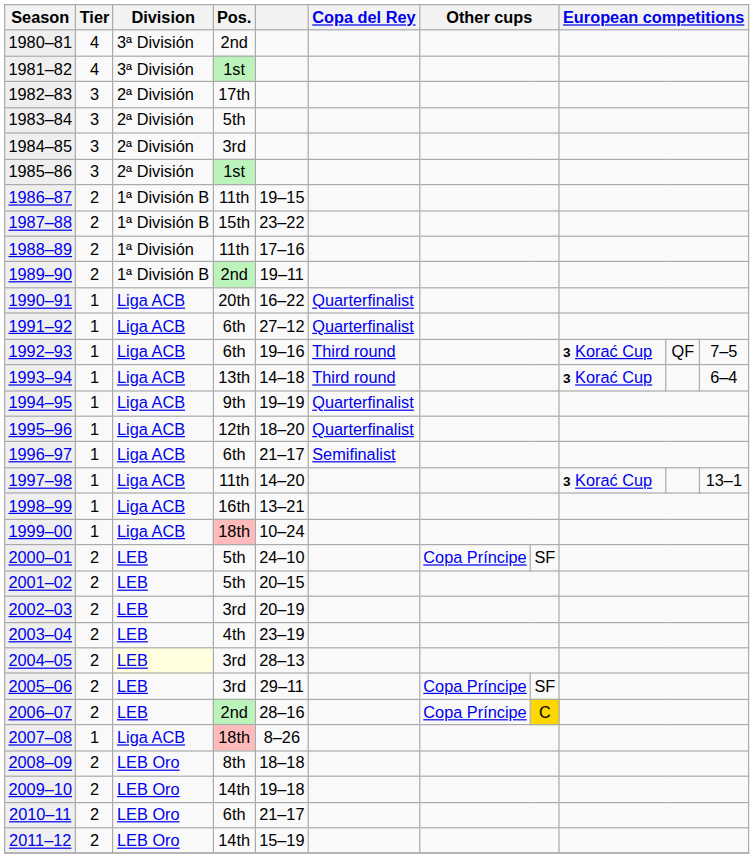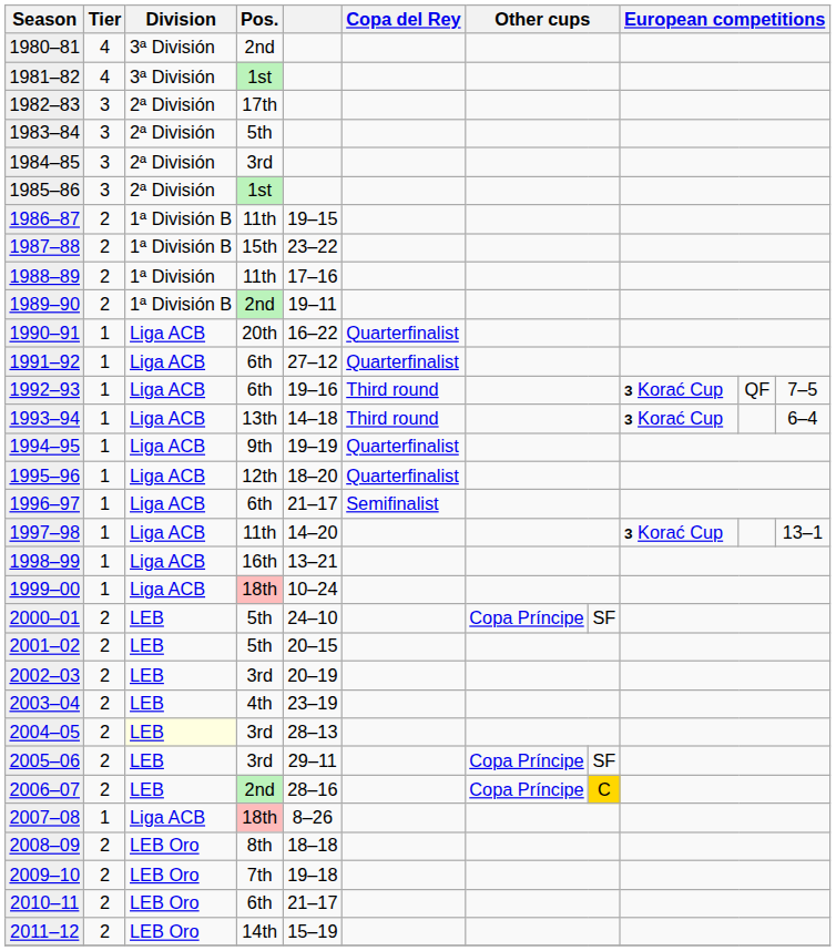 <table class="wikitable" style="font-size:85%; text-align:center">
 <tr>
 <th>Season</th>
 <th>Tier</th>
 <th>Division</th>
 <th>Pos.</th>
 <th></th>
 <th align=left><a href='#'>Copa del Rey</a></th>
 <th colspan=2>Other cups</th>
 <th colspan=3><a href='#'>European competitions</a></th>
 </tr>
 <tr>
 <td bgcolor=#efefef>1980–81</td>
 <td>4</td>
 <td align=left>3ª División</td>
 <td>2nd</td>
 <td></td>
 <td></td>
 <td colspan=2></td>
 <td colspan=3></td>
 </tr>
 <tr>
 <td bgcolor=#efefef>1981–82</td>
 <td>4</td>
 <td align=left>3ª División</td>
 <td bgcolor=#BBF3BB>1st</td>
 <td></td>
 <td></td>
 <td colspan=2></td>
 <td colspan=3></td>
 </tr>
 <tr>
 <td bgcolor=#efefef>1982–83</td>
 <td>3</td>
 <td align=left>2ª División</td>
 <td>17th</td>
 <td></td>
 <td></td>
 <td colspan=2></td>
 <td colspan=3></td>
 </tr>
 <tr>
 <td bgcolor=#efefef>1983–84</td>
 <td>3</td>
 <td align=left>2ª División</td>
 <td>5th</td>
 <td></td>
 <td></td>
 <td colspan=2></td>
 <td colspan=3></td>
 </tr>
 <tr>
 <td bgcolor=#efefef>1984–85</td>
 <td>3</td>
 <td align=left>2ª División</td>
 <td>3rd</td>
 <td></td>
 <td></td>
 <td colspan=2></td>
 <td colspan=3></td>
 </tr>
 <tr>
 <td bgcolor=#efefef>1985–86</td>
 <td>3</td>
 <td align=left>2ª División</td>
 <td bgcolor=#BBF3BB>1st</td>
 <td></td>
 <td></td>
 <td colspan=2></td>
 <td colspan=3></td>
 </tr>
 <tr>
 <td bgcolor=#efefef><a href='#'>1986–87</a></td>
 <td>2</td>
 <td align=left>1ª División B</td>
 <td>11th</td>
 <td>19–15</td>
 <td></td>
 <td colspan=2></td>
 <td colspan=3></td>
 </tr>
 <tr>
 <td bgcolor=#efefef><a href='#'>1987–88</a></td>
 <td>2</td>
 <td align=left>1ª División B</td>
 <td>15th</td>
 <td>23–22</td>
 <td></td>
 <td colspan=2></td>
 <td colspan=3></td>
 </tr>
 <tr>
 <td bgcolor=#efefef><a href='#'>1988–89</a></td>
 <td>2</td>
 <td align=left>1ª División</td>
 <td>11th</td>
 <td>17–16</td>
 <td></td>
 <td colspan=2></td>
 <td colspan=3></td>
 </tr>
 <tr>
 <td bgcolor=#efefef><a href='#'>1989–90</a></td>
 <td>2</td>
 <td align=left>1ª División B</td>
 <td bgcolor=#BBF3BB>2nd</td>
 <td>19–11</td>
 <td></td>
 <td colspan=2></td>
 <td colspan=3></td>
 </tr>
 <tr>
 <td bgcolor=#efefef><a href='#'>1990–91</a></td>
 <td>1</td>
 <td align=left><a href='#'>Liga ACB</a></td>
 <td>20th</td>
 <td>16–22</td>
 <td align=left><a href='#'>Quarterfinalist</a></td>
 <td colspan=2></td>
 <td colspan=3></td>
 </tr>
 <tr>
 <td bgcolor=#efefef><a href='#'>1991–92</a></td>
 <td>1</td>
 <td align=left><a href='#'>Liga ACB</a></td>
 <td>6th</td>
 <td>27–12</td>
 <td align=left><a href='#'>Quarterfinalist</a></td>
 <td colspan=2></td>
 <td colspan=3></td>
 </tr>
 <tr>
 <td bgcolor=#efefef><a href='#'>1992–93</a></td>
 <td>1</td>
 <td align=left><a href='#'>Liga ACB</a></td>
 <td>6th</td>
 <td>19–16</td>
 <td align=left><a href='#'>Third round</a></td>
 <td colspan=2></td>
 <td align=left><small><strong>3</strong></small> <a href='#'>Korać Cup</a></td>
 <td>QF</td>
 <td>7–5</td>
 </tr>
 <tr>
 <td bgcolor=#efefef><a href='#'>1993–94</a></td>
 <td>1</td>
 <td align=left><a href='#'>Liga ACB</a></td>
 <td>13th</td>
 <td>14–18</td>
 <td align=left><a href='#'>Third round</a></td>
 <td colspan=2></td>
 <td align=left><small><strong>3</strong></small> <a href='#'>Korać Cup</a></td>
 <td></td>
 <td>6–4</td>
 </tr>
 <tr>
 <td bgcolor=#efefef><a href='#'>1994–95</a></td>
 <td>1</td>
 <td align=left><a href='#'>Liga ACB</a></td>
 <td>9th</td>
 <td>19–19</td>
 <td align=left><a href='#'>Quarterfinalist</a></td>
 <td colspan=2></td>
 <td colspan=3></td>
 </tr>
 <tr>
 <td bgcolor=#efefef><a href='#'>1995–96</a></td>
 <td>1</td>
 <td align=left><a href='#'>Liga ACB</a></td>
 <td>12th</td>
 <td>18–20</td>
 <td align=left><a href='#'>Quarterfinalist</a></td>
 <td colspan=2></td>
 <td colspan=3></td>
 </tr>
 <tr>
 <td bgcolor=#efefef><a href='#'>1996–97</a></td>
 <td>1</td>
 <td align=left><a href='#'>Liga ACB</a></td>
 <td>6th</td>
 <td>21–17</td>
 <td align=left><a href='#'>Semifinalist</a></td>
 <td colspan=2></td>
 <td colspan=3></td>
 </tr>
 <tr>
 <td bgcolor=#efefef><a href='#'>1997–98</a></td>
 <td>1</td>
 <td align=left><a href='#'>Liga ACB</a></td>
 <td>11th</td>
 <td>14–20</td>
 <td></td>
 <td colspan=2></td>
 <td align=left><small><strong>3</strong></small> <a href='#'>Korać Cup</a></td>
 <td></td>
 <td>13–1</td>
 </tr>
 <tr>
 <td bgcolor=#efefef><a href='#'>1998–99</a></td>
 <td>1</td>
 <td align=left><a href='#'>Liga ACB</a></td>
 <td>16th</td>
 <td>13–21</td>
 <td></td>
 <td colspan=2></td>
 <td colspan=3></td>
 </tr>
 <tr>
 <td bgcolor=#efefef><a href='#'>1999–00</a></td>
 <td>1</td>
 <td align=left><a href='#'>Liga ACB</a></td>
 <td bgcolor=#FFBBBB>18th</td>
 <td>10–24</td>
 <td></td>
 <td colspan=2></td>
 <td colspan=3></td>
 </tr>
 <tr>
 <td bgcolor=#efefef><a href='#'>2000–01</a></td>
 <td>2</td>
 <td align=left><a href='#'>LEB</a></td>
 <td>5th</td>
 <td>24–10</td>
 <td></td>
 <td align=left><a href='#'>Copa Príncipe</a></td>
 <td>SF</td>
 <td colspan=3></td>
 </tr>
 <tr>
 <td bgcolor=#efefef><a href='#'>2001–02</a></td>
 <td>2</td>
 <td align=left><a href='#'>LEB</a></td>
 <td>5th</td>
 <td>20–15</td>
 <td></td>
 <td colspan=2></td>
 <td colspan=3></td>
 </tr>
 <tr>
 <td bgcolor=#efefef><a href='#'>2002–03</a></td>
 <td>2</td>
 <td align=left><a href='#'>LEB</a></td>
 <td>3rd</td>
 <td>20–19</td>
 <td></td>
 <td colspan=2></td>
 <td colspan=3></td>
 </tr>
 <tr>
 <td bgcolor=#efefef><a href='#'>2003–04</a></td>
 <td>2</td>
 <td align=left><a href='#'>LEB</a></td>
 <td>4th</td>
 <td>23–19</td>
 <td></td>
 <td colspan=2></td>
 <td colspan=3></td>
 </tr>
 <tr>
 <td bgcolor=#efefef><a href='#'>2004–05</a></td>
 <td>2</td>
 <td align=left style="background: lightyellow;"><a href='#'>LEB</a></td>
 <td>3rd</td>
 <td>28–13</td>
 <td></td>
 <td colspan=2></td>
 <td colspan=3></td>
 </tr>
 <tr>
 <td bgcolor=#efefef><a href='#'>2005–06</a></td>
 <td>2</td>
 <td align=left><a href='#'>LEB</a></td>
 <td>3rd</td>
 <td>29–11</td>
 <td></td>
 <td align=left><a href='#'>Copa Príncipe</a></td>
 <td>SF</td>
 <td colspan=3></td>
 </tr>
 <tr>
 <td bgcolor=#efefef><a href='#'>2006–07</a></td>
 <td>2</td>
 <td align=left><a href='#'>LEB</a></td>
 <td bgcolor=#BBF3BB>2nd</td>
 <td>28–16</td>
 <td></td>
 <td align=left><a href='#'>Copa Príncipe</a></td>
 <td bgcolor=gold>C</td>
 <td colspan=3></td>
 </tr>
 <tr>
 <td bgcolor=#efefef><a href='#'>2007–08</a></td>
 <td>1</td>
 <td align=left><a href='#'>Liga ACB</a></td>
 <td bgcolor=#FFBBBB>18th</td>
 <td>8–26</td>
 <td></td>
 <td colspan=2></td>
 <td colspan=3></td>
 </tr>
 <tr>
 <td bgcolor=#efefef><a href='#'>2008–09</a></td>
 <td>2</td>
 <td align=left><a href='#'>LEB Oro</a></td>
 <td>8th</td>
 <td>18–18</td>
 <td></td>
 <td colspan=2></td>
 <td colspan=3></td>
 </tr>
 <tr>
 <td bgcolor=#efefef><a href='#'>2009–10</a></td>
 <td>2</td>
 <td align=left><a href='#'>LEB Oro</a></td>
-<td>14th</td>
+<td>7th</td>
 <td>19–18</td>
 <td></td>
 <td colspan=2></td>
 <td colspan=3></td>
 </tr>
 <tr>
 <td bgcolor=#efefef><a href='#'>2010–11</a></td>
 <td>2</td>
 <td align=left><a href='#'>LEB Oro</a></td>
 <td>6th</td>
 <td>21–17</td>
 <td></td>
 <td colspan=2></td>
 <td colspan=3></td>
 </tr>
 <tr>
 <td bgcolor=#efefef><a href='#'>2011–12</a></td>
 <td>2</td>
 <td align=left><a href='#'>LEB Oro</a></td>
 <td>14th</td>
 <td>15–19</td>
 <td></td>
 <td colspan=2></td>
 <td colspan=3></td>
 </tr>
 <tr>
 </tr>
 </table>
